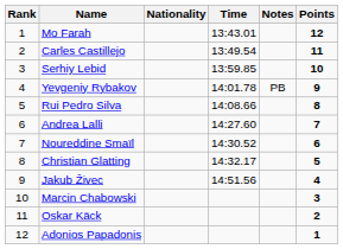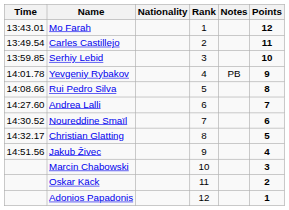 <table class="wikitable sortable" style="text-align:center">
 <tr>
-<th>Rank</th>
+<th>Time</th>
 <th>Name</th>
 <th>Nationality</th>
-<th>Time</th>
+<th>Rank</th>
 <th>Notes</th>
 <th>Points</th>
 </tr>
 <tr>
-<td>1</td>
+<td>13:43.01</td>
 <td align=left><a href='#'>Mo Farah</a></td>
 <td align=left></td>
-<td>13:43.01</td>
+<td>1</td>
 <td></td>
 <td><strong>12</strong></td>
 </tr>
 <tr>
-<td>2</td>
+<td>13:49.54</td>
 <td align=left><a href='#'>Carles Castillejo</a></td>
 <td align=left></td>
-<td>13:49.54</td>
+<td>2</td>
 <td></td>
 <td><strong>11</strong></td>
 </tr>
 <tr>
-<td>3</td>
+<td>13:59.85</td>
 <td align=left><a href='#'>Serhiy Lebid</a></td>
 <td align=left></td>
-<td>13:59.85</td>
+<td>3</td>
 <td></td>
 <td><strong>10</strong></td>
 </tr>
 <tr>
-<td>4</td>
+<td>14:01.78</td>
 <td align=left><a href='#'>Yevgeniy Rybakov</a></td>
 <td align=left></td>
-<td>14:01.78</td>
+<td>4</td>
 <td>PB</td>
 <td><strong>9</strong></td>
 </tr>
 <tr>
-<td>5</td>
+<td>14:08.66</td>
 <td align=left><a href='#'>Rui Pedro Silva</a></td>
 <td align=left></td>
-<td>14:08.66</td>
+<td>5</td>
 <td></td>
 <td><strong>8</strong></td>
 </tr>
 <tr>
-<td>6</td>
+<td>14:27.60</td>
 <td align=left><a href='#'>Andrea Lalli</a></td>
 <td align=left></td>
-<td>14:27.60</td>
+<td>6</td>
 <td></td>
 <td><strong>7</strong></td>
 </tr>
 <tr>
-<td>7</td>
+<td>14:30.52</td>
 <td align=left><a href='#'>Noureddine Smaïl</a></td>
 <td align=left></td>
-<td>14:30.52</td>
+<td>7</td>
 <td></td>
 <td><strong>6</strong></td>
 </tr>
 <tr>
-<td>8</td>
+<td>14:32.17</td>
 <td align=left><a href='#'>Christian Glatting</a></td>
 <td align=left></td>
-<td>14:32.17</td>
+<td>8</td>
 <td></td>
 <td><strong>5</strong></td>
 </tr>
 <tr>
-<td>9</td>
+<td>14:51.56</td>
 <td align=left><a href='#'>Jakub Živec</a></td>
 <td align=left></td>
-<td>14:51.56</td>
+<td>9</td>
 <td></td>
 <td><strong>4</strong></td>
 </tr>
 <tr>
-<td>10</td>
+<td></td>
 <td align=left><a href='#'>Marcin Chabowski</a></td>
 <td align=left></td>
-<td></td>
+<td>10</td>
 <td></td>
 <td><strong>3</strong></td>
 </tr>
 <tr>
-<td>11</td>
+<td></td>
 <td align=left><a href='#'>Oskar Käck</a></td>
 <td align=left></td>
-<td></td>
+<td>11</td>
 <td></td>
 <td><strong>2</strong></td>
 </tr>
 <tr>
-<td>12</td>
+<td></td>
 <td align=left><a href='#'>Adonios Papadonis</a></td>
 <td align=left></td>
-<td></td>
+<td>12</td>
 <td></td>
 <td><strong>1</strong></td>
 </tr>
 </table>
